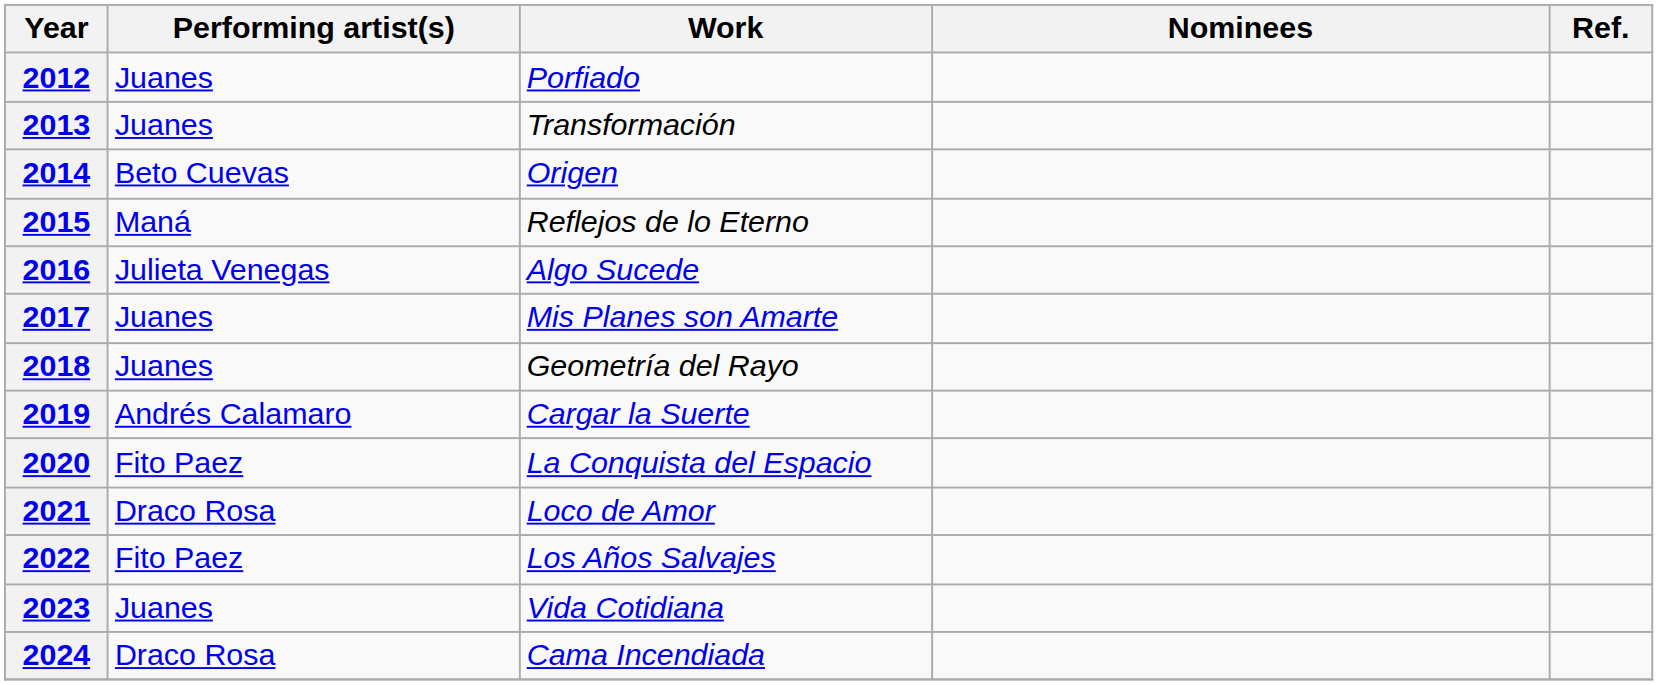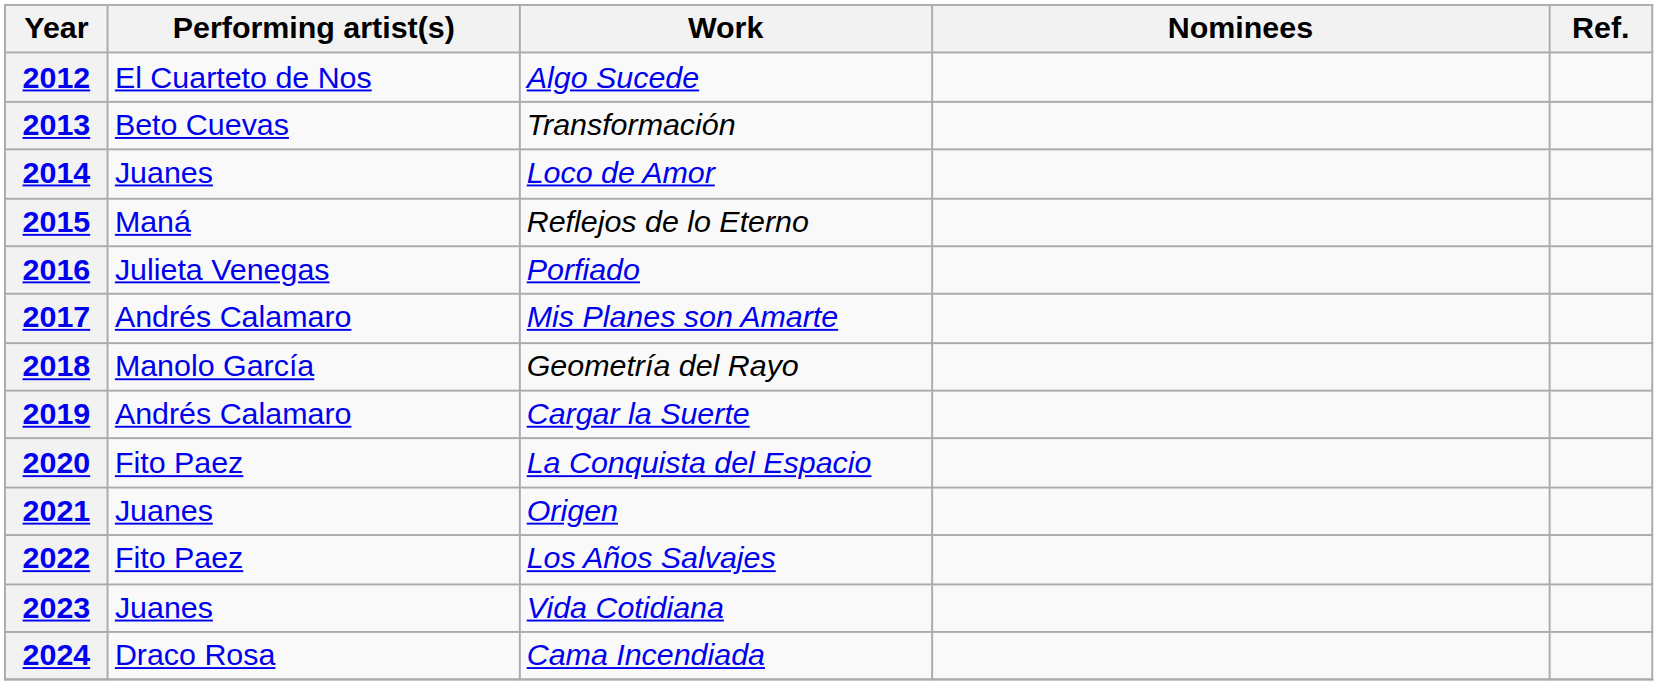 <table class="wikitable plainrowheaders sortable">
 <tr>
 <th scope="col" width="5%">Year</th>
 <th scope="col" width="20%">Performing artist(s)</th>
 <th scope="col" width="20%">Work</th>
 <th scope="col" class="unsortable" width="30%">Nominees</th>
 <th scope="col" class="unsortable" width="5%">Ref.</th>
 </tr>
 <tr>
 <th style="text-align:center;"><a href='#'>2012</a></th>
-<td><a href='#'>Juanes</a></td>
-<td><em><a href='#'>Porfiado</a></em></td>
+<td><a href='#'>El Cuarteto de Nos</a></td>
+<td><em><a href='#'>Algo Sucede</a></em></td>
 <td></td>
 <td style="text-align:center;"></td>
 </tr>
 <tr>
 <th style="text-align:center;"><a href='#'>2013</a></th>
-<td><a href='#'>Juanes</a></td>
+<td><a href='#'>Beto Cuevas</a></td>
 <td><em>Transformación</em></td>
 <td></td>
 <td></td>
 </tr>
 <tr>
 <th style="text-align:center;"><a href='#'>2014</a></th>
-<td><a href='#'>Beto Cuevas</a></td>
-<td><em><a href='#'>Origen</a></em></td>
+<td><a href='#'>Juanes</a></td>
+<td><em><a href='#'>Loco de Amor</a></em></td>
 <td></td>
 <td></td>
 </tr>
 <tr>
 <th style="text-align:center;"><a href='#'>2015</a></th>
 <td><a href='#'>Maná</a></td>
 <td><em>Reflejos de lo Eterno</em></td>
 <td></td>
 <td></td>
 </tr>
 <tr>
 <th style="text-align:center;"><a href='#'>2016</a></th>
 <td><a href='#'>Julieta Venegas</a></td>
-<td><em><a href='#'>Algo Sucede</a></em></td>
+<td><em><a href='#'>Porfiado</a></em></td>
 <td></td>
 <td></td>
 </tr>
 <tr>
 <th style="text-align:center;"><a href='#'>2017</a></th>
-<td><a href='#'>Juanes</a></td>
+<td><a href='#'>Andrés Calamaro</a></td>
 <td><em><a href='#'>Mis Planes son Amarte</a></em></td>
 <td></td>
 <td></td>
 </tr>
 <tr>
 <th style="text-align:center;"><a href='#'>2018</a></th>
-<td><a href='#'>Juanes</a></td>
+<td><a href='#'>Manolo García</a></td>
 <td><em>Geometría del Rayo</em></td>
 <td></td>
 <td></td>
 </tr>
 <tr>
 <th style="text-align:center;"><a href='#'>2019</a></th>
 <td><a href='#'>Andrés Calamaro</a></td>
 <td><em><a href='#'>Cargar la Suerte</a></em></td>
 <td></td>
 <td></td>
 </tr>
 <tr>
 <th style="text-align:center;"><a href='#'>2020</a></th>
 <td><a href='#'>Fito Paez</a></td>
 <td><em><a href='#'>La Conquista del Espacio</a></em></td>
 <td></td>
 <td></td>
 </tr>
 <tr>
 <th style="text-align:center;"><a href='#'>2021</a></th>
-<td><a href='#'>Draco Rosa</a></td>
-<td><em><a href='#'>Loco de Amor</a></em></td>
+<td><a href='#'>Juanes</a></td>
+<td><em><a href='#'>Origen</a></em></td>
 <td></td>
 <td></td>
 </tr>
 <tr>
 <th style="text-align:center;" scope="row"><a href='#'><strong>2022</strong></a></th>
 <td><a href='#'>Fito Paez</a></td>
 <td><em><a href='#'>Los Años Salvajes</a></em></td>
 <td></td>
 <td></td>
 </tr>
 <tr>
 <th style="text-align:center;" scope="row"><a href='#'><strong>2023</strong></a></th>
 <td><a href='#'>Juanes</a></td>
 <td><em><a href='#'>Vida Cotidiana</a></em></td>
 <td></td>
 <td style="text-align:center;"></td>
 </tr>
 <tr>
 <th style="text-align:center;" scope="row"><a href='#'><strong>2024</strong></a></th>
 <td><a href='#'>Draco Rosa</a></td>
 <td><em><a href='#'>Cama Incendiada</a></em></td>
 <td></td>
 <td align="center"></td>
 </tr>
 <tr>
 </tr>
 </table>
